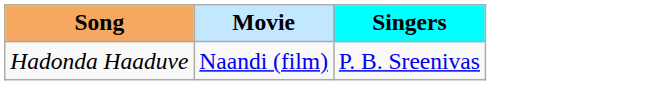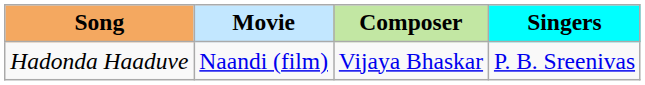 <table class="wikitable sortable">
 <tr>
 <th style="background:#f4a860">Song</th>
 <th style="background:#c2e7ff">Movie</th>
+<th style="background:#c2e7a3">Composer</th>
 <th style="background:#00ffff">Singers</th>
 </tr>
 <tr>
 <td><em>Hadonda Haaduve</em></td>
 <td><a href='#'>Naandi (film)</a></td>
+<td><a href='#'>Vijaya Bhaskar</a></td>
 <td><a href='#'>P. B. Sreenivas</a></td>
 </tr>
 </table>
